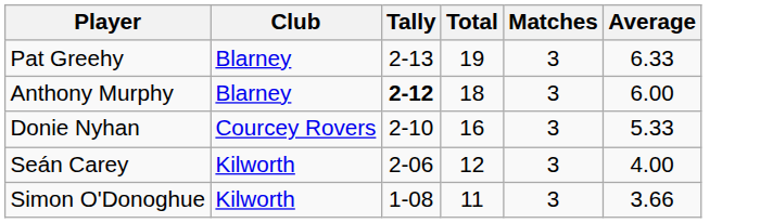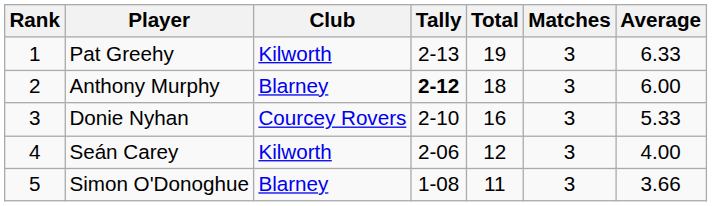 <table class="wikitable">
 <tr>
+<th>Rank</th>
 <th>Player</th>
 <th>Club</th>
 <th>Tally</th>
 <th>Total</th>
 <th>Matches</th>
 <th>Average</th>
 </tr>
 <tr>
+<td rowspan="1" style="text-align:center;">1</td>
 <td>Pat Greehy</td>
-<td><a href='#'>Blarney</a></td>
+<td><a href='#'>Kilworth</a></td>
 <td align=center>2-13</td>
 <td align=center>19</td>
 <td align=center>3</td>
 <td align=center>6.33</td>
 </tr>
 <tr>
+<td rowspan="1" style="text-align:center;">2</td>
 <td>Anthony Murphy</td>
 <td><a href='#'>Blarney</a></td>
 <td align=center><strong>2-12</strong></td>
 <td align=center>18</td>
 <td align=center>3</td>
 <td align=center>6.00</td>
 </tr>
 <tr>
+<td rowspan="1" style="text-align:center;">3</td>
 <td>Donie Nyhan</td>
 <td><a href='#'>Courcey Rovers</a></td>
 <td align=center>2-10</td>
 <td align=center>16</td>
 <td align=center>3</td>
 <td align=center>5.33</td>
 </tr>
 <tr>
+<td rowspan="1" style="text-align:center;">4</td>
 <td>Seán Carey</td>
 <td><a href='#'>Kilworth</a></td>
 <td align=center>2-06</td>
 <td align=center>12</td>
 <td align=center>3</td>
 <td align=center>4.00</td>
 </tr>
 <tr>
+<td rowspan="1" style="text-align:center;">5</td>
 <td>Simon O'Donoghue</td>
-<td><a href='#'>Kilworth</a></td>
+<td><a href='#'>Blarney</a></td>
 <td align=center>1-08</td>
 <td align=center>11</td>
 <td align=center>3</td>
 <td align=center>3.66</td>
 </tr>
 </table>
